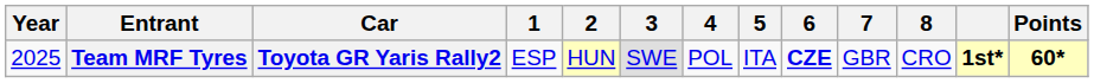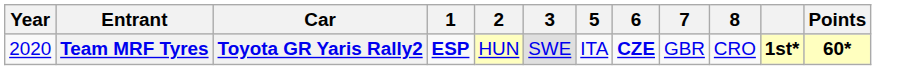 <table class="wikitable" style="text-align:center; font-size:85%">
 <tr>
 <th>Year</th>
 <th>Entrant</th>
 <th>Car</th>
 <th>1</th>
 <th>2</th>
 <th>3</th>
-<th>4</th>
 <th>5</th>
 <th>6</th>
 <th>7</th>
 <th>8</th>
 <th></th>
 <th>Points</th>
 </tr>
 <tr>
-<td><a href='#'>2025</a></td>
+<td><a href='#'>2020</a></td>
 <th nowrap><a href='#'>Team MRF Tyres</a></th>
 <th nowrap><a href='#'>Toyota GR Yaris Rally2</a></th>
-<td><a href='#'>ESP</a></td>
+<td><strong><a href='#'>ESP</a></strong></td>
 <td style="background:#FFFFBF;"><a href='#'>HUN</a><br></td>
 <td style="background:#DFDFDF;"><a href='#'>SWE</a><br></td>
-<td><a href='#'>POL</a></td>
 <td><a href='#'>ITA</a></td>
 <td><strong><a href='#'>CZE</a></strong></td>
 <td><a href='#'>GBR</a></td>
 <td><a href='#'>CRO</a></td>
 <th style="background:#FFFFBF;">1st*</th>
 <th style="background:#FFFFBF;">60*</th>
 </tr>
 </table>
